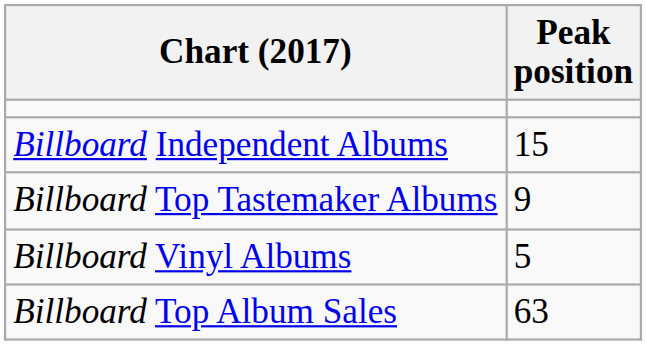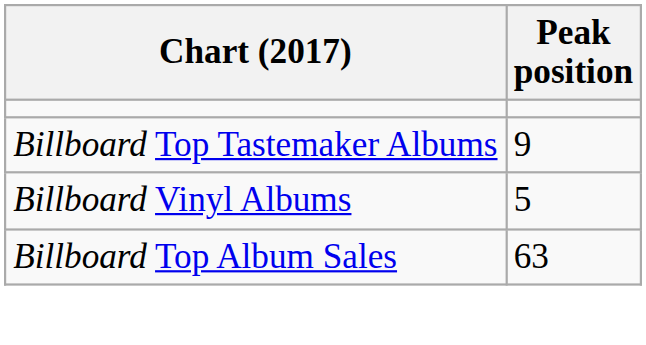 <table class="wikitable sortable plainrowheaders">
 <tr>
 <th>Chart (2017)</th>
 <th>Peak<br> position</th>
 </tr>
 <tr>
 <td></td>
-</tr>
-<tr>
-<td><em><a href='#'>Billboard</a></em> <a href='#'>Independent Albums</a></td>
-<td>15</td>
 </tr>
 <tr>
 <td><em>Billboard</em> <a href='#'>Top Tastemaker Albums</a></td>
 <td>9</td>
 </tr>
 <tr>
 <td><em>Billboard</em> <a href='#'>Vinyl Albums</a></td>
 <td>5</td>
 </tr>
 <tr>
 <td><em>Billboard</em> <a href='#'>Top Album Sales</a></td>
 <td>63</td>
 </tr>
 </table>
